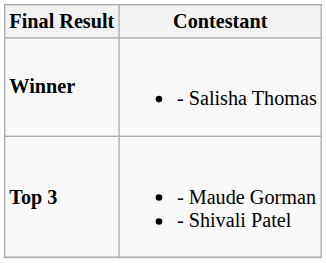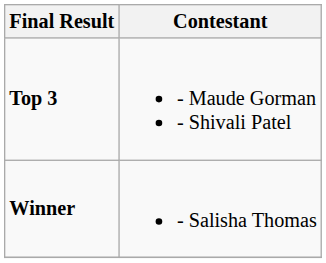 <table class="wikitable sortable" style="font-size:95%;">
 <tr>
 <th>Final Result</th>
 <th>Contestant</th>
 </tr>
 <tr>
+<td><strong>Top 3</strong></td>
+<td><br><ul><li><strong></strong> - Maude Gorman</li><li><strong></strong> - Shivali Patel</li></ul></td>
+</tr>
+<tr>
 <td><strong>Winner</strong></td>
 <td><br><ul><li><strong></strong> - Salisha Thomas</li></ul></td>
 </tr>
 <tr>
-<td><strong>Top 3</strong></td>
-<td><br><ul><li><strong></strong> - Maude Gorman</li><li><strong></strong> - Shivali Patel</li></ul></td>
-</tr>
-<tr>
 </tr>
 </table>
